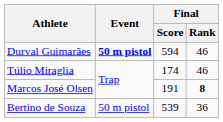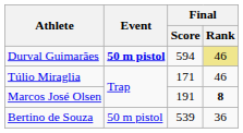 <table class="wikitable" style="font-size:90%">
 <tr>
 <th rowspan="2">Athlete</th>
 <th rowspan="2">Event</th>
 <th colspan="2">Final</th>
 </tr>
 <tr>
 <th>Score</th>
 <th>Rank</th>
 </tr>
 <tr>
 <td rowspan=1><a href='#'>Durval Guimarães</a></td>
 <td><strong><a href='#'>50 m pistol</a></strong></td>
 <td style="text-align:center;">594</td>
-<td style="text-align:center;">46</td>
+<td style="background: khaki; text-align:center;">46</td>
 </tr>
 <tr>
 <td rowspan=1><a href='#'>Túlio Miraglia</a></td>
 <td rowspan=2><a href='#'>Trap</a></td>
-<td style="text-align:center;">174</td>
+<td style="text-align:center;">171</td>
 <td style="text-align:center;">46</td>
 </tr>
 <tr>
 <td rowspan=1><a href='#'>Marcos José Olsen</a></td>
 <td style="text-align:center;">191</td>
 <td style="text-align:center;"><strong>8</strong></td>
 </tr>
 <tr>
 <td rowspan=1><a href='#'>Bertino de Souza</a></td>
 <td><a href='#'>50 m pistol</a></td>
 <td style="text-align:center;">539</td>
 <td style="text-align:center;">36</td>
 </tr>
 </table>
